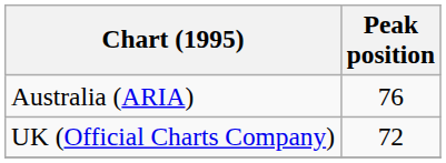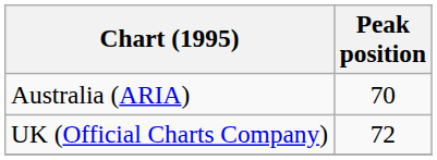 <table class="wikitable sortable" style="text-align:center;">
 <tr>
 <th>Chart (1995)</th>
 <th>Peak<br>position</th>
 </tr>
 <tr>
 <td align="left">Australia (<a href='#'>ARIA</a>)</td>
-<td>76</td>
+<td>70</td>
 </tr>
 <tr>
 <td align="left">UK (<a href='#'>Official Charts Company</a>)</td>
 <td>72</td>
 </tr>
 <tr>
 </tr>
 </table>
